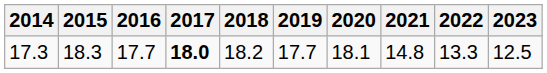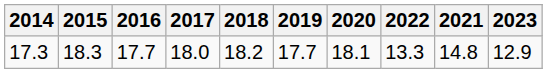 <table class="wikitable">
 <tr>
 <th>2014</th>
 <th>2015</th>
 <th>2016</th>
 <th>2017</th>
 <th>2018</th>
 <th>2019</th>
 <th>2020</th>
+<th>2022</th>
 <th>2021</th>
-<th>2022</th>
 <th>2023</th>
 </tr>
 <tr>
 <td>17.3</td>
 <td>18.3</td>
 <td>17.7</td>
-<td><strong>18.0</strong></td>
+<td>18.0</td>
 <td>18.2</td>
 <td>17.7</td>
 <td>18.1</td>
+<td>13.3</td>
 <td 14.8>14.8</td>
-<td>13.3</td>
-<td>12.5</td>
+<td>12.9</td>
 </tr>
 </table>
